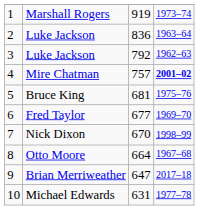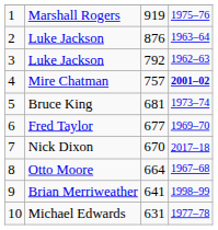 <table class="wikitable">
 <tr>
 </tr>
 <tr>
 <td>1</td>
 <td><a href='#'>Marshall Rogers</a></td>
 <td>919</td>
-<td style="font-size:80%;"><a href='#'>1973–74</a></td>
+<td style="font-size:80%;"><a href='#'>1975–76</a></td>
 </tr>
 <tr>
 <td>2</td>
 <td><a href='#'>Luke Jackson</a></td>
-<td>836</td>
+<td>876</td>
 <td style="font-size:80%;"><a href='#'>1963–64</a></td>
 </tr>
 <tr>
 <td>3</td>
 <td><a href='#'>Luke Jackson</a></td>
 <td>792</td>
 <td style="font-size:80%;"><a href='#'>1962–63</a></td>
 </tr>
 <tr>
 <td>4</td>
 <td><a href='#'>Mire Chatman</a></td>
 <td>757</td>
 <td style="font-size:80%;"><strong><a href='#'>2001–02</a></strong></td>
 </tr>
 <tr>
 <td>5</td>
 <td>Bruce King</td>
 <td>681</td>
-<td style="font-size:80%;"><a href='#'>1975–76</a></td>
+<td style="font-size:80%;"><a href='#'>1973–74</a></td>
 </tr>
 <tr>
 <td>6</td>
 <td><a href='#'>Fred Taylor</a></td>
 <td>677</td>
 <td style="font-size:80%;"><a href='#'>1969–70</a></td>
 </tr>
 <tr>
 <td>7</td>
 <td>Nick Dixon</td>
 <td>670</td>
-<td style="font-size:80%;"><a href='#'>1998–99</a></td>
+<td style="font-size:80%;"><a href='#'>2017–18</a></td>
 </tr>
 <tr>
 <td>8</td>
 <td><a href='#'>Otto Moore</a></td>
 <td>664</td>
 <td style="font-size:80%;"><a href='#'>1967–68</a></td>
 </tr>
 <tr>
 <td>9</td>
 <td><a href='#'>Brian Merriweather</a></td>
-<td>647</td>
-<td style="font-size:80%;"><a href='#'>2017–18</a></td>
+<td>641</td>
+<td style="font-size:80%;"><a href='#'>1998–99</a></td>
 </tr>
 <tr>
 <td>10</td>
 <td>Michael Edwards</td>
 <td>631</td>
 <td style="font-size:80%;"><a href='#'>1977–78</a></td>
 </tr>
 </table>
